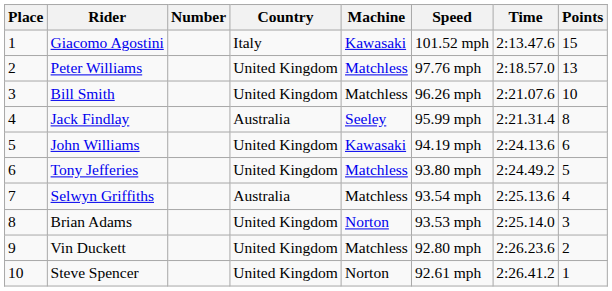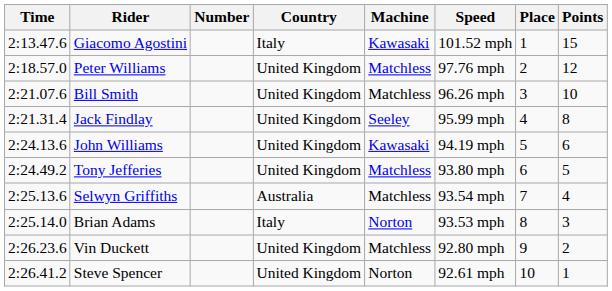 <table class="wikitable" style="font-size: 95%;">
 <tr>
-<th>Place</th>
+<th>Time</th>
 <th>Rider</th>
 <th>Number</th>
 <th>Country</th>
 <th>Machine</th>
 <th>Speed</th>
-<th>Time</th>
+<th>Place</th>
 <th>Points</th>
 </tr>
 <tr>
-<td>1</td>
+<td>2:13.47.6</td>
 <td> <a href='#'>Giacomo Agostini</a></td>
 <td></td>
 <td>Italy</td>
 <td><a href='#'>Kawasaki</a></td>
 <td>101.52 mph</td>
-<td>2:13.47.6</td>
+<td>1</td>
 <td>15</td>
 </tr>
 <tr>
-<td>2</td>
+<td>2:18.57.0</td>
 <td> <a href='#'>Peter Williams</a></td>
 <td></td>
 <td>United Kingdom</td>
 <td><a href='#'>Matchless</a></td>
 <td>97.76 mph</td>
-<td>2:18.57.0</td>
-<td>13</td>
+<td>2</td>
+<td>12</td>
 </tr>
 <tr>
-<td>3</td>
+<td>2:21.07.6</td>
 <td> <a href='#'>Bill Smith</a></td>
 <td></td>
 <td>United Kingdom</td>
 <td>Matchless</td>
 <td>96.26 mph</td>
-<td>2:21.07.6</td>
+<td>3</td>
 <td>10</td>
 </tr>
 <tr>
-<td>4</td>
+<td>2:21.31.4</td>
 <td> <a href='#'>Jack Findlay</a></td>
 <td></td>
-<td>Australia</td>
+<td>United Kingdom</td>
 <td><a href='#'>Seeley</a></td>
 <td>95.99 mph</td>
-<td>2:21.31.4</td>
+<td>4</td>
 <td>8</td>
 </tr>
 <tr>
-<td>5</td>
+<td>2:24.13.6</td>
 <td> <a href='#'>John Williams</a></td>
 <td></td>
 <td>United Kingdom</td>
 <td><a href='#'>Kawasaki</a></td>
 <td>94.19 mph</td>
-<td>2:24.13.6</td>
+<td>5</td>
 <td>6</td>
 </tr>
 <tr>
-<td>6</td>
+<td>2:24.49.2</td>
 <td> <a href='#'>Tony Jefferies</a></td>
 <td></td>
 <td>United Kingdom</td>
 <td><a href='#'>Matchless</a></td>
 <td>93.80 mph</td>
-<td>2:24.49.2</td>
+<td>6</td>
 <td>5</td>
 </tr>
 <tr>
-<td>7</td>
+<td>2:25.13.6</td>
 <td> <a href='#'>Selwyn Griffiths</a></td>
 <td></td>
 <td>Australia</td>
 <td>Matchless</td>
 <td>93.54 mph</td>
-<td>2:25.13.6</td>
+<td>7</td>
 <td>4</td>
 </tr>
 <tr>
-<td>8</td>
+<td>2:25.14.0</td>
 <td> Brian Adams</td>
 <td></td>
-<td>United Kingdom</td>
+<td>Italy</td>
 <td><a href='#'>Norton</a></td>
 <td>93.53 mph</td>
-<td>2:25.14.0</td>
+<td>8</td>
 <td>3</td>
 </tr>
 <tr>
-<td>9</td>
+<td>2:26.23.6</td>
 <td> Vin Duckett</td>
 <td></td>
 <td>United Kingdom</td>
 <td>Matchless</td>
 <td>92.80 mph</td>
-<td>2:26.23.6</td>
+<td>9</td>
 <td>2</td>
 </tr>
 <tr>
-<td>10</td>
+<td>2:26.41.2</td>
 <td> Steve Spencer</td>
 <td></td>
 <td>United Kingdom</td>
 <td>Norton</td>
 <td>92.61 mph</td>
-<td>2:26.41.2</td>
+<td>10</td>
 <td>1</td>
 </tr>
 </table>
